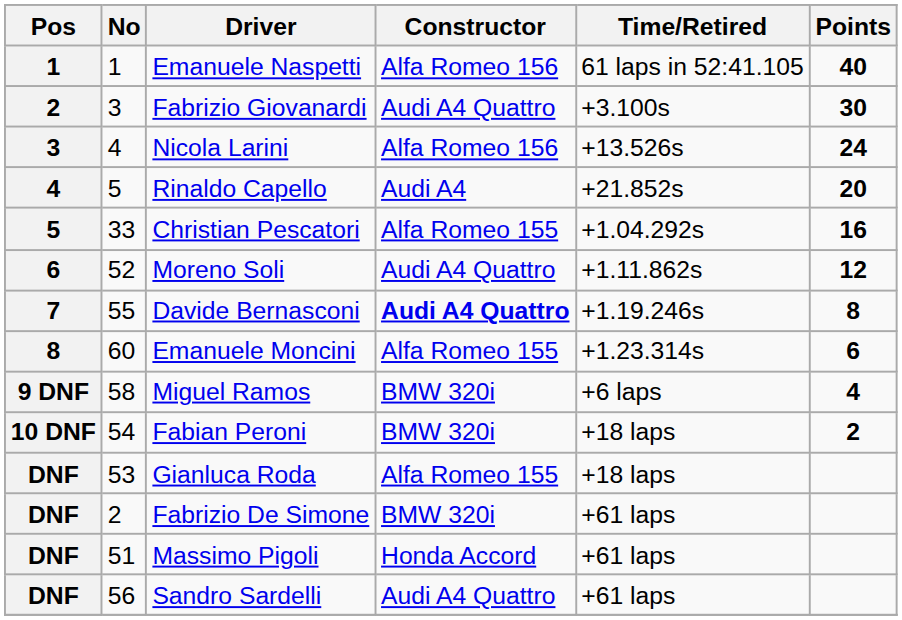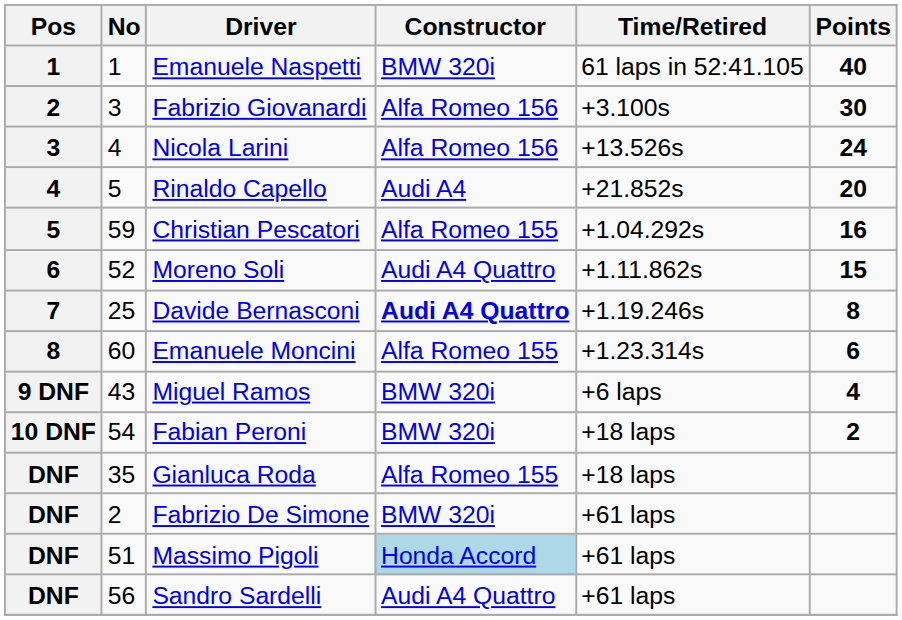 <table class="wikitable" style="font-size: 80%;">
 <tr>
 <th>Pos</th>
 <th>No</th>
 <th>Driver</th>
 <th>Constructor</th>
 <th>Time/Retired</th>
 <th>Points</th>
 </tr>
 <tr>
 <th>1</th>
 <td>1</td>
 <td> <a href='#'>Emanuele Naspetti</a></td>
-<td><a href='#'>Alfa Romeo 156</a></td>
+<td><a href='#'>BMW 320i</a></td>
 <td>61 laps in 52:41.105</td>
 <td align=center><strong>40</strong></td>
 </tr>
 <tr>
 <th>2</th>
 <td>3</td>
 <td> <a href='#'>Fabrizio Giovanardi</a></td>
-<td><a href='#'>Audi A4 Quattro</a></td>
+<td><a href='#'>Alfa Romeo 156</a></td>
 <td>+3.100s</td>
 <td align=center><strong>30</strong></td>
 </tr>
 <tr>
 <th>3</th>
 <td>4</td>
 <td> <a href='#'>Nicola Larini</a></td>
 <td><a href='#'>Alfa Romeo 156</a></td>
 <td>+13.526s</td>
 <td align=center><strong>24</strong></td>
 </tr>
 <tr>
 <th>4</th>
 <td>5</td>
 <td> <a href='#'>Rinaldo Capello</a></td>
 <td><a href='#'>Audi A4</a></td>
 <td>+21.852s</td>
 <td align=center><strong>20</strong></td>
 </tr>
 <tr>
 <th>5</th>
-<td>33</td>
+<td>59</td>
 <td> <a href='#'>Christian Pescatori</a></td>
 <td><a href='#'>Alfa Romeo 155</a></td>
 <td>+1.04.292s</td>
 <td align=center><strong>16</strong></td>
 </tr>
 <tr>
 <th>6</th>
 <td>52</td>
 <td> <a href='#'>Moreno Soli</a></td>
 <td><a href='#'>Audi A4 Quattro</a></td>
 <td>+1.11.862s</td>
-<td align=center><strong>12</strong></td>
+<td align=center><strong>15</strong></td>
 </tr>
 <tr>
 <th>7</th>
-<td>55</td>
+<td>25</td>
 <td> <a href='#'>Davide Bernasconi</a></td>
 <td><strong><a href='#'>Audi A4 Quattro</a></strong></td>
 <td>+1.19.246s</td>
 <td align=center><strong>8</strong></td>
 </tr>
 <tr>
 <th>8</th>
 <td>60</td>
 <td> <a href='#'>Emanuele Moncini</a></td>
 <td><a href='#'>Alfa Romeo 155</a></td>
 <td>+1.23.314s</td>
 <td align=center><strong>6</strong></td>
 </tr>
 <tr>
 <th>9 DNF</th>
-<td>58</td>
+<td>43</td>
 <td> <a href='#'>Miguel Ramos</a></td>
 <td><a href='#'>BMW 320i</a></td>
 <td>+6 laps</td>
 <td align=center><strong>4</strong></td>
 </tr>
 <tr>
 <th>10 DNF</th>
 <td>54</td>
 <td> <a href='#'>Fabian Peroni</a></td>
 <td><a href='#'>BMW 320i</a></td>
 <td>+18 laps</td>
 <td align=center><strong>2</strong></td>
 </tr>
 <tr>
 <th>DNF</th>
-<td>53</td>
+<td>35</td>
 <td> <a href='#'>Gianluca Roda</a></td>
 <td><a href='#'>Alfa Romeo 155</a></td>
 <td>+18 laps</td>
 <td></td>
 </tr>
 <tr>
 <th>DNF</th>
 <td>2</td>
 <td> <a href='#'>Fabrizio De Simone</a></td>
 <td><a href='#'>BMW 320i</a></td>
 <td>+61 laps</td>
 <td></td>
 </tr>
 <tr>
 <th>DNF</th>
 <td>51</td>
 <td> <a href='#'>Massimo Pigoli</a></td>
-<td><a href='#'>Honda Accord</a></td>
+<td style="background: lightblue;"><a href='#'>Honda Accord</a></td>
 <td>+61 laps</td>
 <td></td>
 </tr>
 <tr>
 <th>DNF</th>
 <td>56</td>
 <td> <a href='#'>Sandro Sardelli</a></td>
 <td><a href='#'>Audi A4 Quattro</a></td>
 <td>+61 laps</td>
 <td></td>
 </tr>
 <tr>
 </tr>
 </table>
